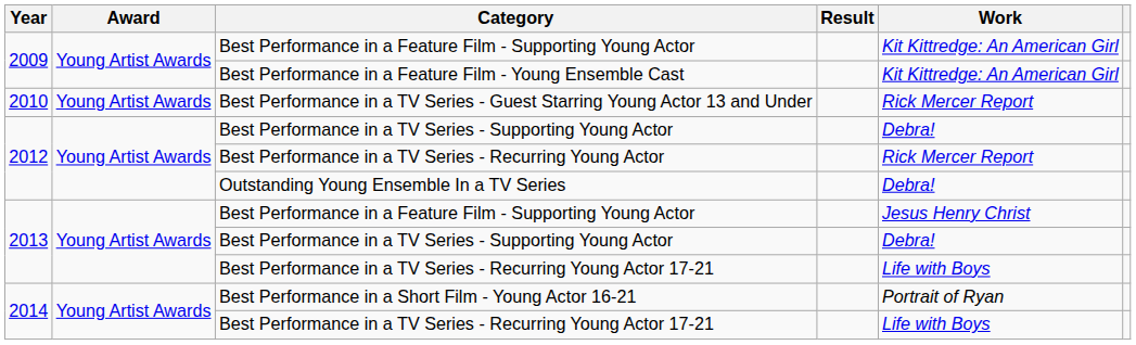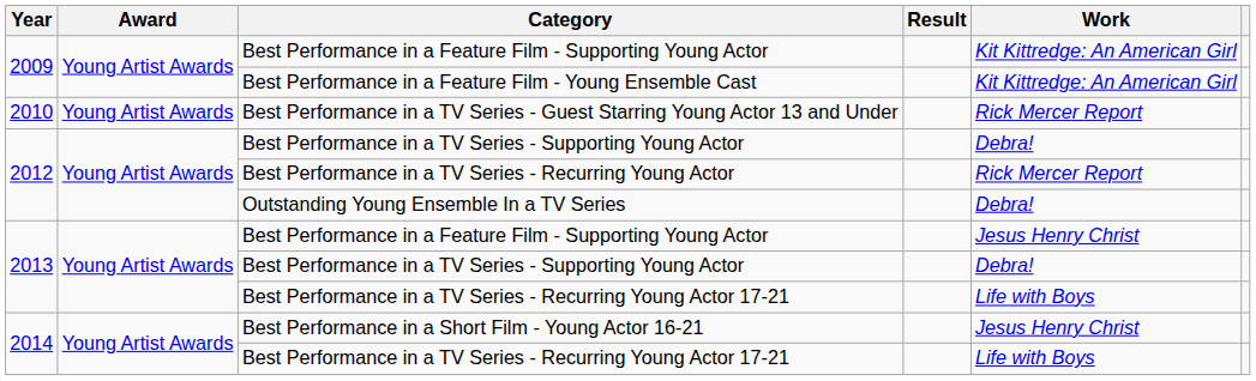 <table class="wikitable">
 <tr>
 <th>Year</th>
 <th>Award</th>
 <th>Category</th>
 <th>Result</th>
 <th>Work</th>
 <th class="unsortable"></th>
 </tr>
 <tr>
 <td rowspan="2"><a href='#'>2009</a></td>
 <td rowspan="2"><a href='#'>Young Artist Awards</a></td>
 <td>Best Performance in a Feature Film - Supporting Young Actor</td>
 <td></td>
 <td><em><a href='#'>Kit Kittredge: An American Girl</a></em></td>
 <td></td>
 </tr>
 <tr>
 <td>Best Performance in a Feature Film - Young Ensemble Cast</td>
 <td></td>
 <td><em><a href='#'>Kit Kittredge: An American Girl</a></em></td>
 <td></td>
 </tr>
 <tr>
 <td><a href='#'>2010</a></td>
 <td><a href='#'>Young Artist Awards</a></td>
 <td>Best Performance in a TV Series - Guest Starring Young Actor 13 and Under</td>
 <td></td>
 <td><em><a href='#'>Rick Mercer Report</a></em></td>
 <td></td>
 </tr>
 <tr>
 <td rowspan="3"><a href='#'>2012</a></td>
 <td rowspan="3"><a href='#'>Young Artist Awards</a></td>
 <td>Best Performance in a TV Series - Supporting Young Actor</td>
 <td></td>
 <td><em><a href='#'>Debra!</a></em></td>
 <td style="text-align:center;"></td>
 </tr>
 <tr>
 <td>Best Performance in a TV Series - Recurring Young Actor</td>
 <td></td>
 <td><em><a href='#'>Rick Mercer Report</a></em></td>
 <td style="text-align:center;"></td>
 </tr>
 <tr>
 <td>Outstanding Young Ensemble In a TV Series</td>
 <td></td>
 <td><em><a href='#'>Debra!</a></em></td>
 <td style="text-align:center;"></td>
 </tr>
 <tr>
 <td rowspan=3><a href='#'>2013</a></td>
 <td rowspan=3><a href='#'>Young Artist Awards</a></td>
 <td>Best Performance in a Feature Film - Supporting Young Actor</td>
 <td></td>
 <td><em><a href='#'>Jesus Henry Christ</a></em></td>
 <td style="text-align:center;"></td>
 </tr>
 <tr>
 <td>Best Performance in a TV Series - Supporting Young Actor</td>
 <td></td>
 <td><em><a href='#'>Debra!</a></em></td>
 <td style="text-align:center;"></td>
 </tr>
 <tr>
 <td>Best Performance in a TV Series - Recurring Young Actor 17-21</td>
 <td></td>
 <td><em><a href='#'>Life with Boys</a></em></td>
 <td style="text-align:center;"></td>
 </tr>
 <tr>
 <td rowspan=2><a href='#'>2014</a></td>
 <td rowspan=2><a href='#'>Young Artist Awards</a></td>
 <td>Best Performance in a Short Film - Young Actor 16-21</td>
 <td></td>
-<td><em>Portrait of Ryan</em></td>
+<td><em><a href='#'>Jesus Henry Christ</a></em></td>
 <td style="text-align:center;"></td>
 </tr>
 <tr>
 <td>Best Performance in a TV Series - Recurring Young Actor 17-21</td>
 <td></td>
 <td><em><a href='#'>Life with Boys</a></em></td>
 <td style="text-align:center;"></td>
 </tr>
 </table>
